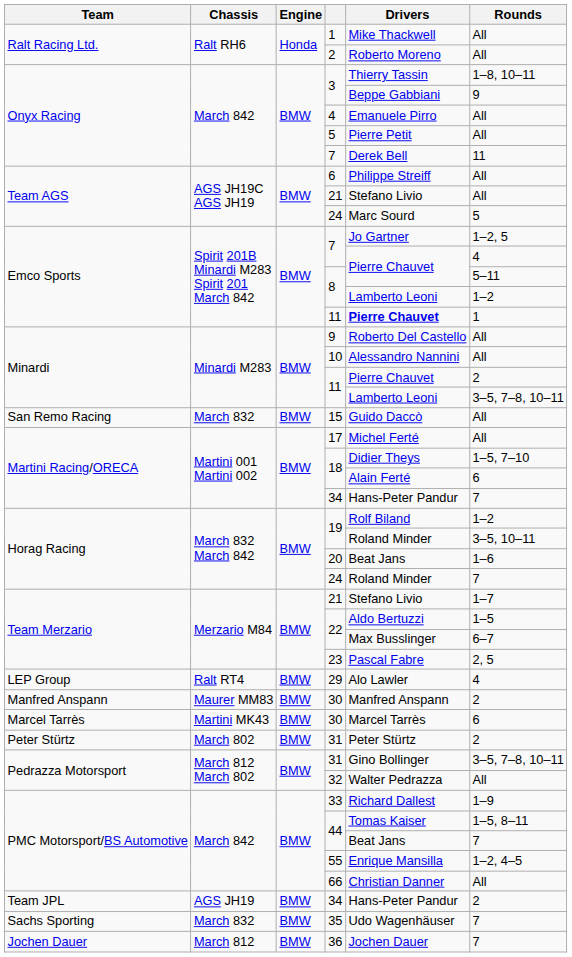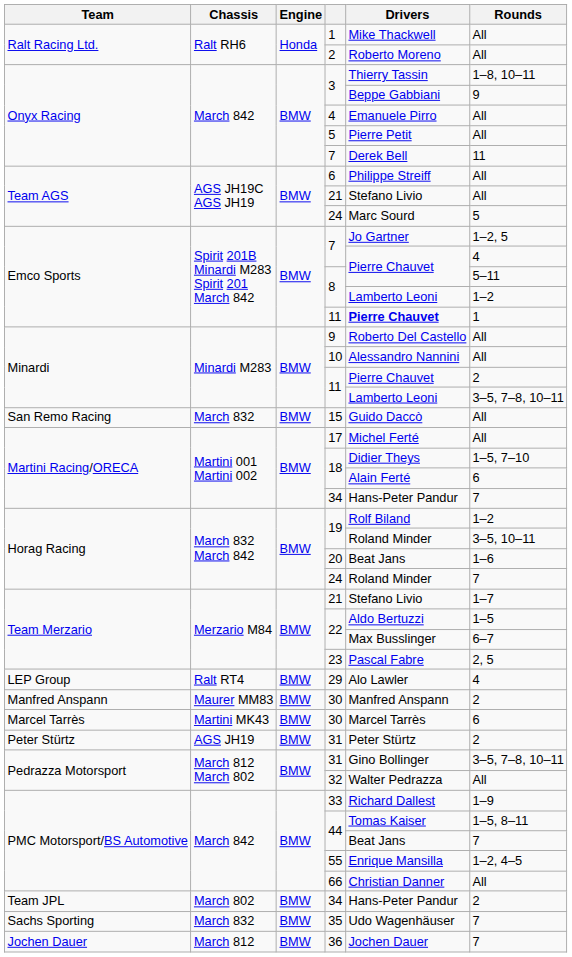 <table class="wikitable" border="1" style="font-size: 85%;">
 <tr>
 <th>Team</th>
 <th>Chassis</th>
 <th>Engine</th>
 <th></th>
 <th>Drivers</th>
 <th>Rounds</th>
 </tr>
 <tr>
 <td rowspan=2> <a href='#'>Ralt Racing Ltd.</a></td>
 <td rowspan=2><a href='#'>Ralt</a> RH6</td>
 <td rowspan=2><a href='#'>Honda</a></td>
 <td>1</td>
 <td> <a href='#'>Mike Thackwell</a></td>
 <td>All</td>
 </tr>
 <tr>
 <td>2</td>
 <td> <a href='#'>Roberto Moreno</a></td>
 <td>All</td>
 </tr>
 <tr>
 <td rowspan=5> <a href='#'>Onyx Racing</a></td>
 <td rowspan=5><a href='#'>March</a> 842</td>
 <td rowspan=5><a href='#'>BMW</a></td>
 <td rowspan=2>3</td>
 <td> <a href='#'>Thierry Tassin</a></td>
 <td>1–8, 10–11</td>
 </tr>
 <tr>
 <td> <a href='#'>Beppe Gabbiani</a></td>
 <td>9</td>
 </tr>
 <tr>
 <td>4</td>
 <td> <a href='#'>Emanuele Pirro</a></td>
 <td>All</td>
 </tr>
 <tr>
 <td>5</td>
 <td> <a href='#'>Pierre Petit</a></td>
 <td>All</td>
 </tr>
 <tr>
 <td>7</td>
 <td> <a href='#'>Derek Bell</a></td>
 <td>11</td>
 </tr>
 <tr>
 <td rowspan=3> <a href='#'>Team AGS</a></td>
 <td rowspan=3><a href='#'>AGS</a> JH19C<br><a href='#'>AGS</a> JH19</td>
 <td rowspan=3><a href='#'>BMW</a></td>
 <td>6</td>
 <td> <a href='#'>Philippe Streiff</a></td>
 <td>All</td>
 </tr>
 <tr>
 <td>21</td>
 <td> Stefano Livio</td>
 <td>All</td>
 </tr>
 <tr>
 <td>24</td>
 <td> Marc Sourd</td>
 <td>5</td>
 </tr>
 <tr>
 <td rowspan=5> Emco Sports</td>
 <td rowspan=5><a href='#'>Spirit</a> <a href='#'>201B</a><br><a href='#'>Minardi</a> M283<br><a href='#'>Spirit</a> <a href='#'>201</a><br><a href='#'>March</a> 842</td>
 <td rowspan=5><a href='#'>BMW</a></td>
 <td rowspan=2>7</td>
 <td> <a href='#'>Jo Gartner</a></td>
 <td>1–2, 5</td>
 </tr>
 <tr>
 <td rowspan=2> <a href='#'>Pierre Chauvet</a></td>
 <td>4</td>
 </tr>
 <tr>
 <td rowspan=2>8</td>
 <td>5–11</td>
 </tr>
 <tr>
 <td> <a href='#'>Lamberto Leoni</a></td>
 <td>1–2</td>
 </tr>
 <tr>
 <td>11</td>
 <td><strong> <a href='#'>Pierre Chauvet</a></strong></td>
 <td>1</td>
 </tr>
 <tr>
 <td rowspan=4> Minardi</td>
 <td rowspan=4><a href='#'>Minardi</a> M283</td>
 <td rowspan=4><a href='#'>BMW</a></td>
 <td>9</td>
 <td> <a href='#'>Roberto Del Castello</a></td>
 <td>All</td>
 </tr>
 <tr>
 <td>10</td>
 <td> <a href='#'>Alessandro Nannini</a></td>
 <td>All</td>
 </tr>
 <tr>
 <td rowspan=2>11</td>
 <td> <a href='#'>Pierre Chauvet</a></td>
 <td>2</td>
 </tr>
 <tr>
 <td> <a href='#'>Lamberto Leoni</a></td>
 <td>3–5, 7–8, 10–11</td>
 </tr>
 <tr>
 <td> San Remo Racing</td>
 <td><a href='#'>March</a> 832</td>
 <td><a href='#'>BMW</a></td>
 <td>15</td>
 <td> <a href='#'>Guido Daccò</a></td>
 <td>All</td>
 </tr>
 <tr>
 <td rowspan=4> <a href='#'>Martini Racing</a>/<a href='#'>ORECA</a></td>
 <td rowspan=4><a href='#'>Martini</a> 001<br><a href='#'>Martini</a> 002</td>
 <td rowspan=4><a href='#'>BMW</a></td>
 <td>17</td>
 <td> <a href='#'>Michel Ferté</a></td>
 <td>All</td>
 </tr>
 <tr>
 <td rowspan=2>18</td>
 <td> <a href='#'>Didier Theys</a></td>
 <td>1–5, 7–10</td>
 </tr>
 <tr>
 <td> <a href='#'>Alain Ferté</a></td>
 <td>6</td>
 </tr>
 <tr>
 <td>34</td>
 <td> Hans-Peter Pandur</td>
 <td>7</td>
 </tr>
 <tr>
 <td rowspan=4> Horag Racing</td>
 <td rowspan=4><a href='#'>March</a> 832<br><a href='#'>March</a> 842</td>
 <td rowspan=4><a href='#'>BMW</a></td>
 <td rowspan=2>19</td>
 <td> <a href='#'>Rolf Biland</a></td>
 <td>1–2</td>
 </tr>
 <tr>
 <td> Roland Minder</td>
 <td>3–5, 10–11</td>
 </tr>
 <tr>
 <td>20</td>
 <td> Beat Jans</td>
 <td>1–6</td>
 </tr>
 <tr>
 <td>24</td>
 <td> Roland Minder</td>
 <td>7</td>
 </tr>
 <tr>
 <td rowspan=4> <a href='#'>Team Merzario</a></td>
 <td rowspan=4><a href='#'>Merzario</a> M84</td>
 <td rowspan=4><a href='#'>BMW</a></td>
 <td>21</td>
 <td> Stefano Livio</td>
 <td>1–7</td>
 </tr>
 <tr>
 <td rowspan=2>22</td>
 <td> <a href='#'>Aldo Bertuzzi</a></td>
 <td>1–5</td>
 </tr>
 <tr>
 <td> Max Busslinger</td>
 <td>6–7</td>
 </tr>
 <tr>
 <td>23</td>
 <td> <a href='#'>Pascal Fabre</a></td>
 <td>2, 5</td>
 </tr>
 <tr>
 <td> LEP Group</td>
 <td><a href='#'>Ralt</a> RT4</td>
 <td><a href='#'>BMW</a></td>
 <td>29</td>
 <td> Alo Lawler</td>
 <td>4</td>
 </tr>
 <tr>
 <td> Manfred Anspann</td>
 <td><a href='#'>Maurer</a> MM83</td>
 <td><a href='#'>BMW</a></td>
 <td>30</td>
 <td> Manfred Anspann</td>
 <td>2</td>
 </tr>
 <tr>
 <td> Marcel Tarrès</td>
 <td><a href='#'>Martini</a> MK43</td>
 <td><a href='#'>BMW</a></td>
 <td>30</td>
 <td> Marcel Tarrès</td>
 <td>6</td>
 </tr>
 <tr>
 <td> Peter Stürtz</td>
-<td><a href='#'>March</a> 802</td>
+<td><a href='#'>AGS</a> JH19</td>
 <td><a href='#'>BMW</a></td>
 <td>31</td>
 <td> Peter Stürtz</td>
 <td>2</td>
 </tr>
 <tr>
 <td rowspan=2> Pedrazza Motorsport</td>
 <td rowspan=2><a href='#'>March</a> 812<br><a href='#'>March</a> 802</td>
 <td rowspan=2><a href='#'>BMW</a></td>
 <td>31</td>
 <td> Gino Bollinger</td>
 <td>3–5, 7–8, 10–11</td>
 </tr>
 <tr>
 <td>32</td>
 <td> Walter Pedrazza</td>
 <td>All</td>
 </tr>
 <tr>
 <td rowspan=5> PMC Motorsport/<a href='#'>BS Automotive</a></td>
 <td rowspan=5><a href='#'>March</a> 842</td>
 <td rowspan=5><a href='#'>BMW</a></td>
 <td>33</td>
 <td> <a href='#'>Richard Dallest</a></td>
 <td>1–9</td>
 </tr>
 <tr>
 <td rowspan=2>44</td>
 <td> <a href='#'>Tomas Kaiser</a></td>
 <td>1–5, 8–11</td>
 </tr>
 <tr>
 <td> Beat Jans</td>
 <td>7</td>
 </tr>
 <tr>
 <td>55</td>
 <td> <a href='#'>Enrique Mansilla</a></td>
 <td>1–2, 4–5</td>
 </tr>
 <tr>
 <td>66</td>
 <td> <a href='#'>Christian Danner</a></td>
 <td>All</td>
 </tr>
 <tr>
 <td> Team JPL</td>
-<td><a href='#'>AGS</a> JH19</td>
+<td><a href='#'>March</a> 802</td>
 <td><a href='#'>BMW</a></td>
 <td>34</td>
 <td> Hans-Peter Pandur</td>
 <td>2</td>
 </tr>
 <tr>
 <td> Sachs Sporting</td>
 <td><a href='#'>March</a> 832</td>
 <td><a href='#'>BMW</a></td>
 <td>35</td>
 <td> Udo Wagenhäuser</td>
 <td>7</td>
 </tr>
 <tr>
 <td> <a href='#'>Jochen Dauer</a></td>
 <td><a href='#'>March</a> 812</td>
 <td><a href='#'>BMW</a></td>
 <td>36</td>
 <td> <a href='#'>Jochen Dauer</a></td>
 <td>7</td>
 </tr>
 </table>
